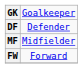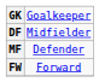 <table class="wikitable plainrowheaders" style="text-align:center;margin-left:1em;float:right">
 <tr>
 <th>GK</th>
 <td colspan="3"><a href='#'>Goalkeeper</a></td>
 </tr>
 <tr>
 <th>DF</th>
-<td><a href='#'>Defender</a></td>
+<td><a href='#'>Midfielder</a></td>
 </tr>
 <tr>
 <th>MF</th>
-<td><a href='#'>Midfielder</a></td>
+<td><a href='#'>Defender</a></td>
 </tr>
 <tr>
 <th>FW</th>
 <td colspan="3"><a href='#'>Forward</a></td>
 </tr>
 <tr>
 </tr>
 </table>
